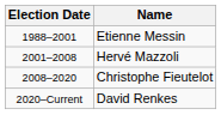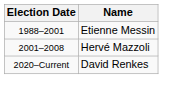 <table class="wikitable">
 <tr>
 <th>Election Date</th>
 <th>Name</th>
 </tr>
 <tr>
 <td align=center><small>1988–2001</small></td>
 <td>Etienne Messin</td>
 </tr>
 <tr>
 <td align=center><small>2001–2008</small></td>
 <td>Hervé Mazzoli</td>
 </tr>
 <tr>
-<td align=center><small>2008–2020</small></td>
-<td>Christophe Fieutelot</td>
-</tr>
-<tr>
 <td align=center><small>2020–Current</small></td>
 <td>David Renkes</td>
 </tr>
 </table>
